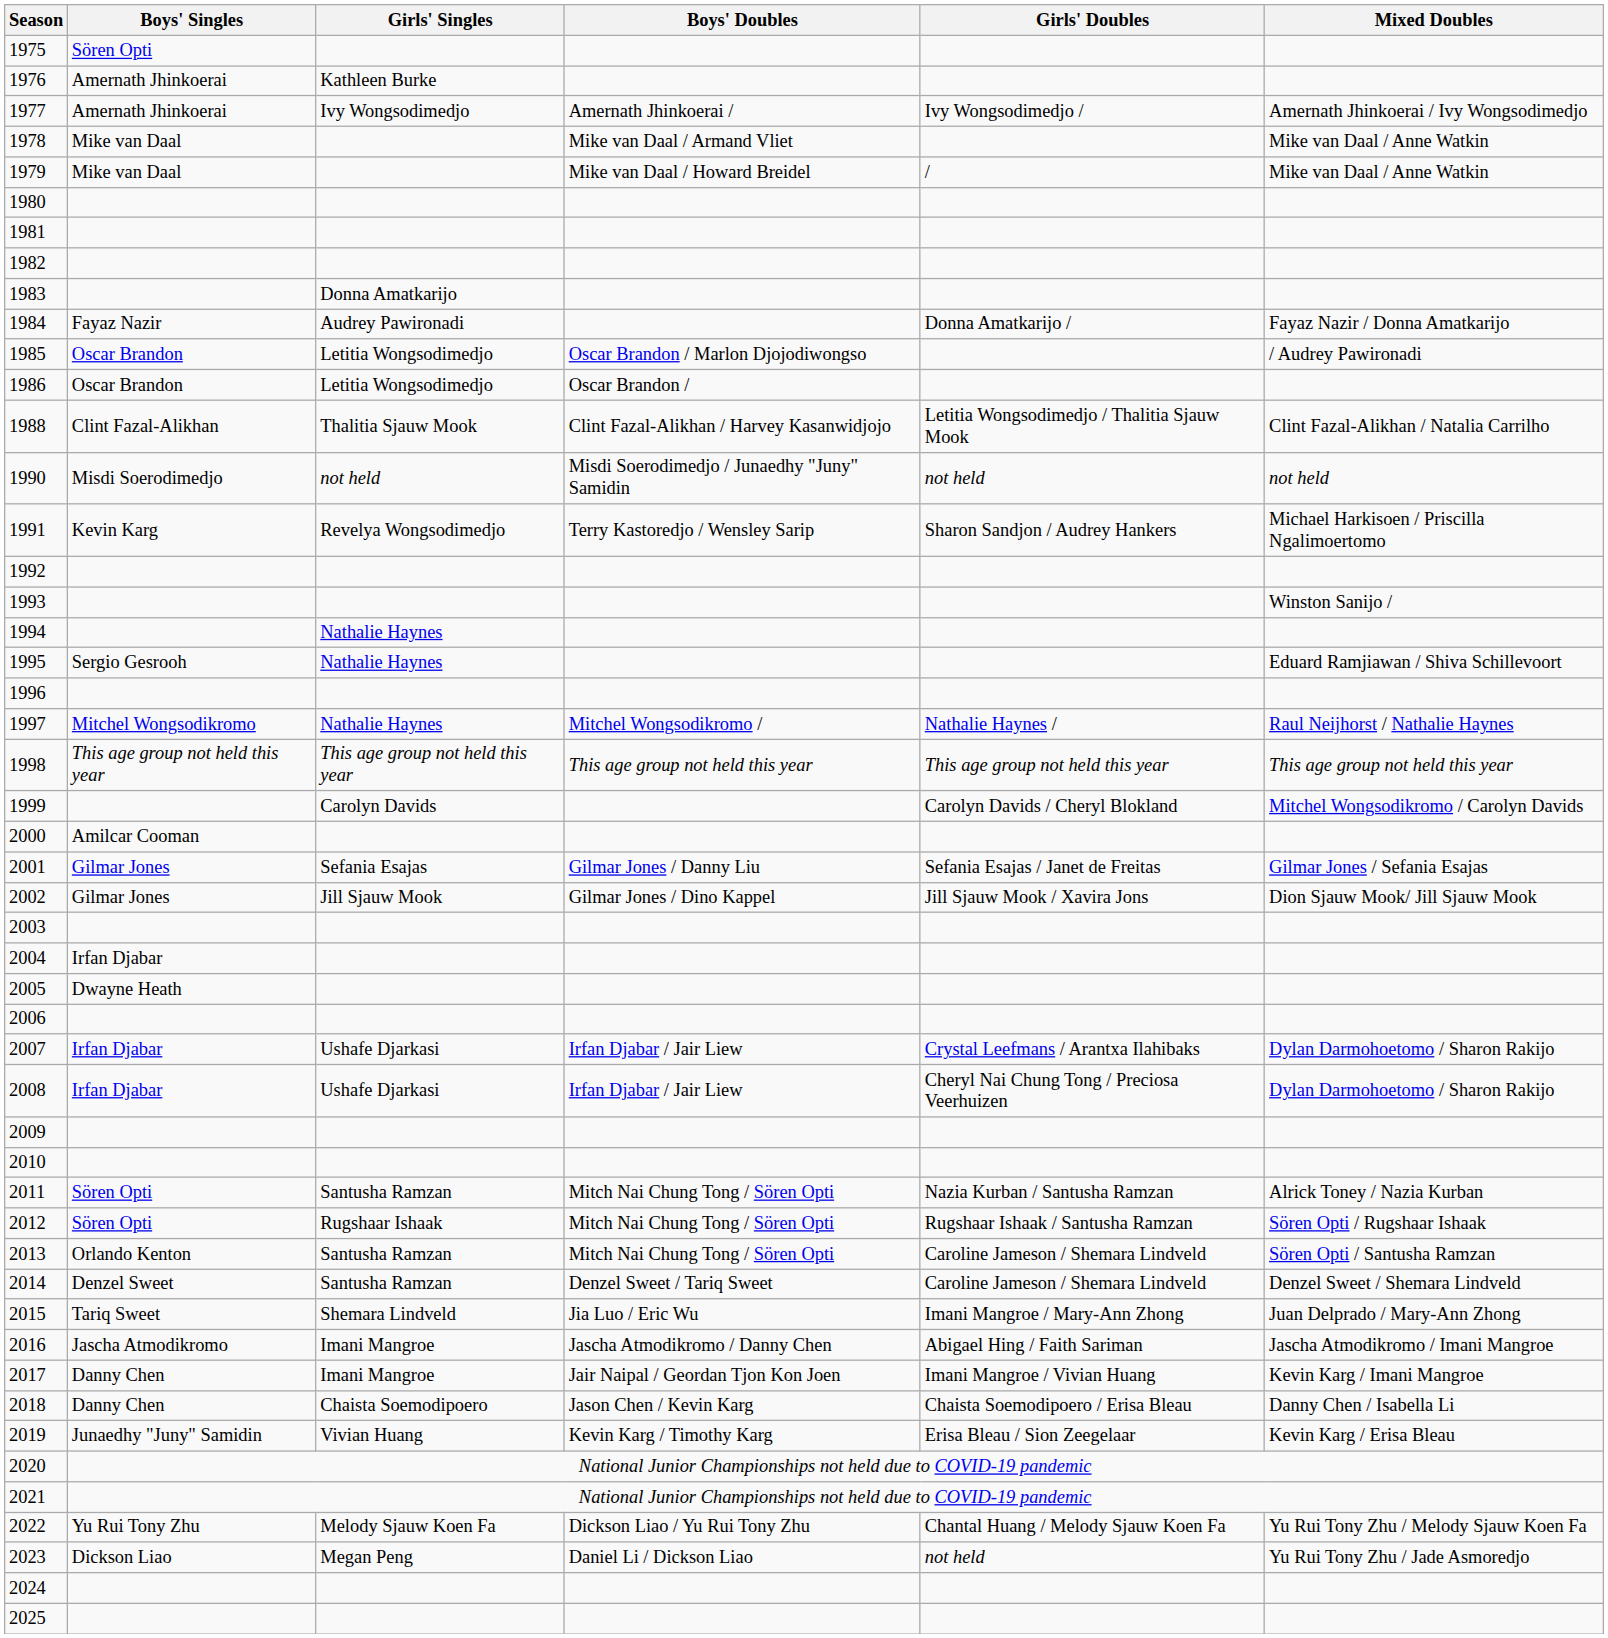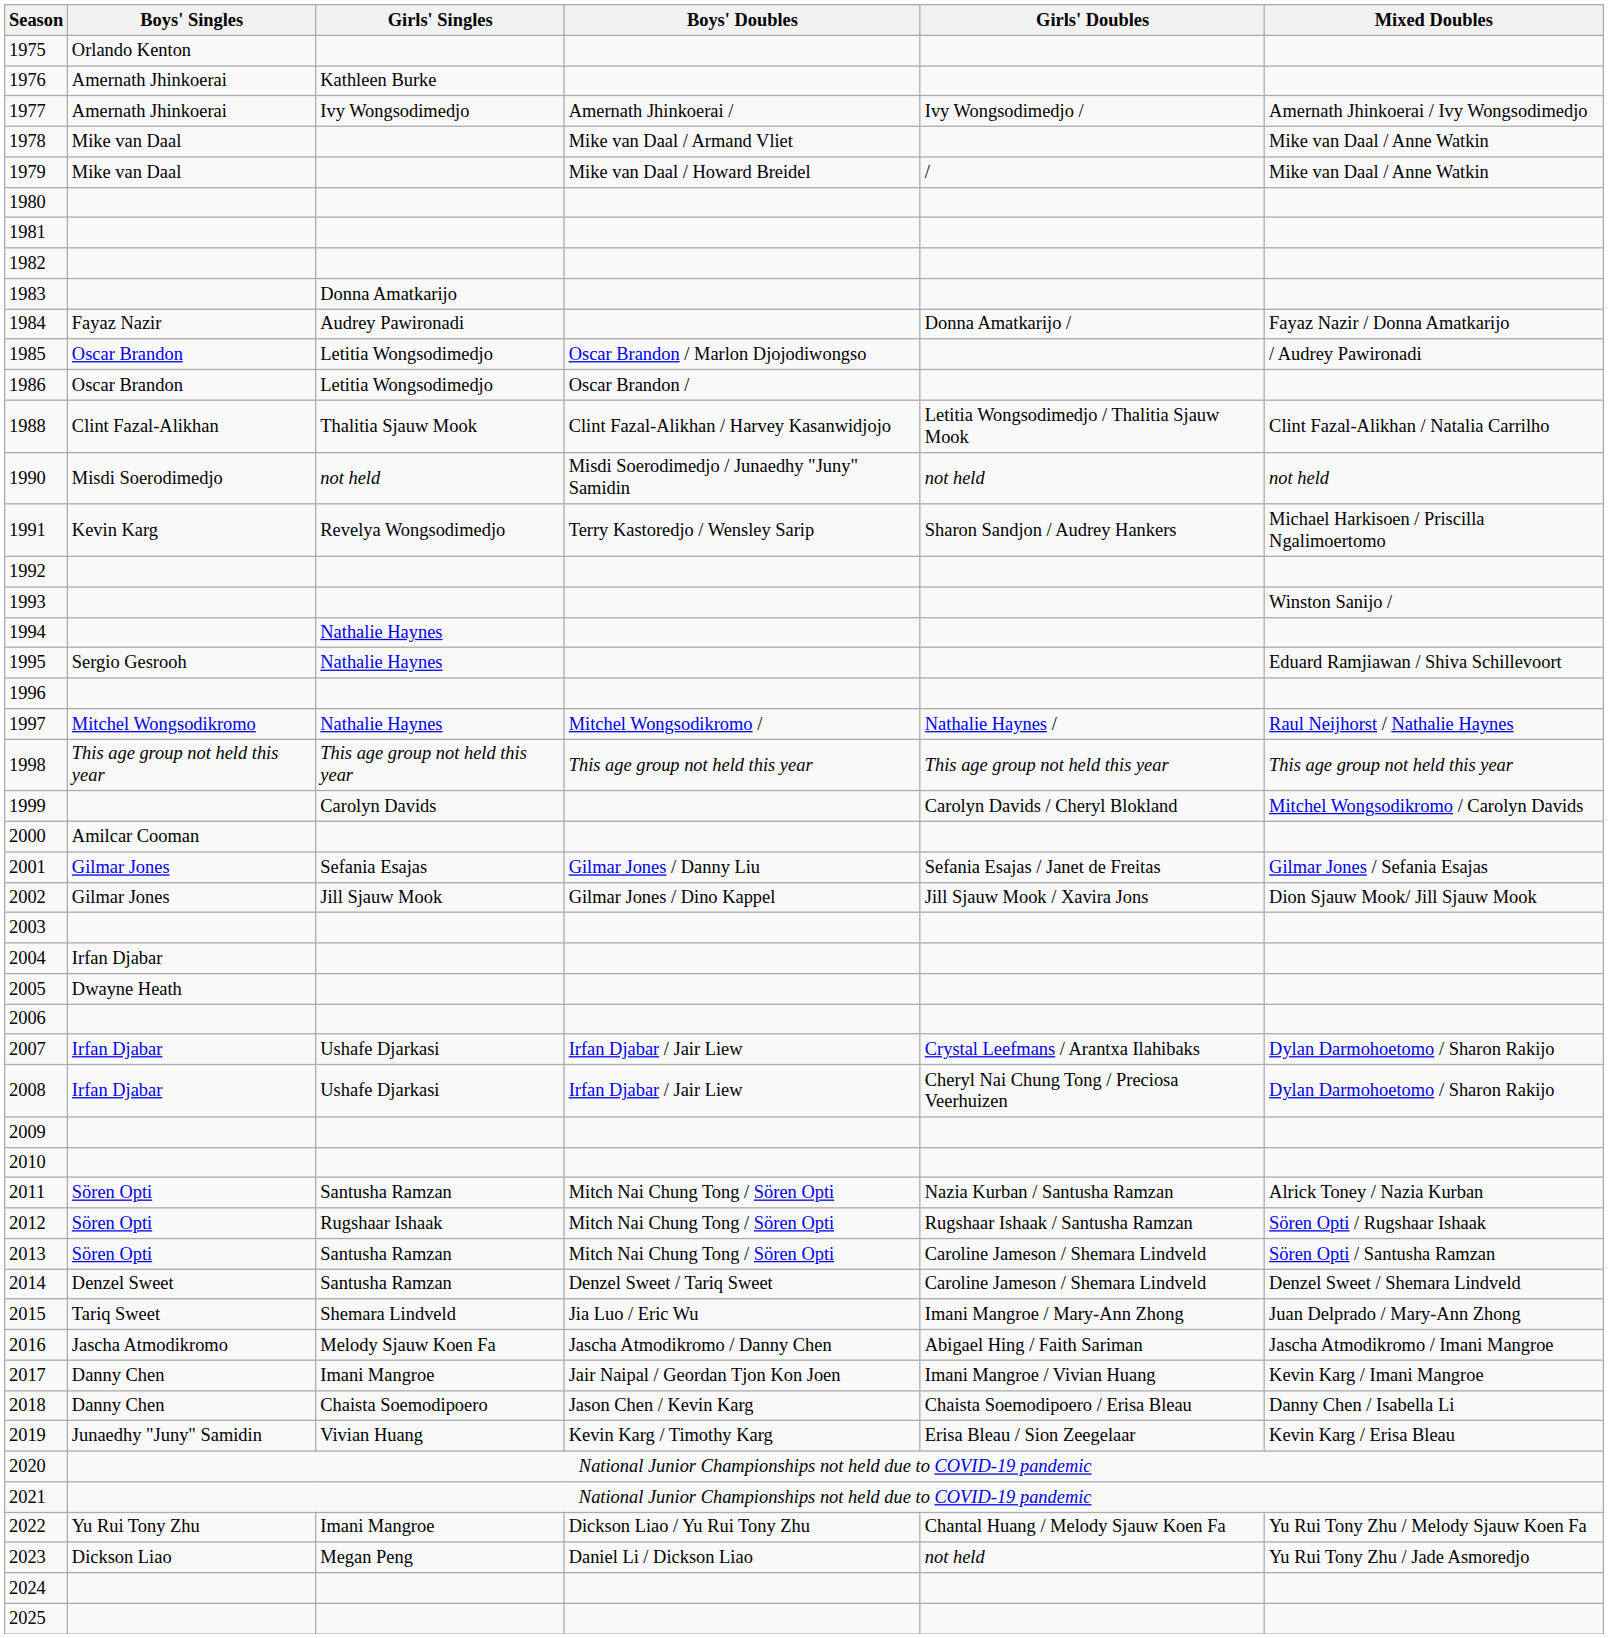 <table class=wikitable style="font-size:90%;">
 <tr>
 <th>Season</th>
 <th>Boys' Singles</th>
 <th>Girls' Singles</th>
 <th>Boys' Doubles</th>
 <th>Girls' Doubles</th>
 <th>Mixed Doubles</th>
 </tr>
 <tr>
 <td>1975</td>
-<td><a href='#'>Sören Opti</a></td>
+<td>Orlando Kenton</td>
 <td></td>
 <td></td>
 <td></td>
 <td></td>
 </tr>
 <tr>
 <td>1976</td>
 <td>Amernath Jhinkoerai</td>
 <td>Kathleen Burke</td>
 <td></td>
 <td></td>
 <td></td>
 </tr>
 <tr>
 <td>1977</td>
 <td>Amernath Jhinkoerai</td>
 <td>Ivy Wongsodimedjo</td>
 <td>Amernath Jhinkoerai /</td>
 <td>Ivy Wongsodimedjo /</td>
 <td>Amernath Jhinkoerai / Ivy Wongsodimedjo</td>
 </tr>
 <tr>
 <td>1978</td>
 <td>Mike van Daal</td>
 <td></td>
 <td>Mike van Daal / Armand Vliet</td>
 <td></td>
 <td>Mike van Daal / Anne Watkin</td>
 </tr>
 <tr>
 <td>1979</td>
 <td>Mike van Daal</td>
 <td></td>
 <td>Mike van Daal / Howard Breidel</td>
 <td>/</td>
 <td>Mike van Daal / Anne Watkin</td>
 </tr>
 <tr>
 <td>1980</td>
 <td></td>
 <td></td>
 <td></td>
 <td></td>
 <td></td>
 </tr>
 <tr>
 <td>1981</td>
 <td></td>
 <td></td>
 <td></td>
 <td></td>
 <td></td>
 </tr>
 <tr>
 <td>1982</td>
 <td></td>
 <td></td>
 <td></td>
 <td></td>
 <td></td>
 </tr>
 <tr>
 <td>1983</td>
 <td></td>
 <td>Donna Amatkarijo</td>
 <td></td>
 <td></td>
 <td></td>
 </tr>
 <tr>
 <td>1984</td>
 <td>Fayaz Nazir</td>
 <td>Audrey Pawironadi</td>
 <td></td>
 <td>Donna Amatkarijo /</td>
 <td>Fayaz Nazir / Donna Amatkarijo</td>
 </tr>
 <tr>
 <td>1985</td>
 <td><a href='#'>Oscar Brandon</a></td>
 <td>Letitia Wongsodimedjo</td>
 <td><a href='#'>Oscar Brandon</a> / Marlon Djojodiwongso</td>
 <td></td>
 <td>/ Audrey Pawironadi</td>
 </tr>
 <tr>
 <td>1986</td>
 <td>Oscar Brandon</td>
 <td>Letitia Wongsodimedjo</td>
 <td>Oscar Brandon /</td>
 <td></td>
 <td></td>
 </tr>
 <tr>
 <td>1988</td>
 <td>Clint Fazal-Alikhan</td>
 <td>Thalitia Sjauw Mook</td>
 <td>Clint Fazal-Alikhan / Harvey Kasanwidjojo</td>
 <td>Letitia Wongsodimedjo / Thalitia Sjauw Mook</td>
 <td>Clint Fazal-Alikhan / Natalia Carrilho</td>
 </tr>
 <tr>
 <td>1990</td>
 <td>Misdi Soerodimedjo</td>
 <td><em>not held</em></td>
 <td>Misdi Soerodimedjo / Junaedhy "Juny" Samidin</td>
 <td><em>not held</em></td>
 <td><em>not held</em></td>
 </tr>
 <tr>
 <td>1991</td>
 <td>Kevin Karg</td>
 <td>Revelya Wongsodimedjo</td>
 <td>Terry Kastoredjo / Wensley Sarip</td>
 <td>Sharon Sandjon / Audrey Hankers</td>
 <td>Michael Harkisoen / Priscilla Ngalimoertomo</td>
 </tr>
 <tr>
 <td>1992</td>
 <td></td>
 <td></td>
 <td></td>
 <td></td>
 <td></td>
 </tr>
 <tr>
 <td>1993</td>
 <td></td>
 <td></td>
 <td></td>
 <td></td>
 <td>Winston Sanijo /</td>
 </tr>
 <tr>
 <td>1994</td>
 <td></td>
 <td><a href='#'>Nathalie Haynes</a></td>
 <td></td>
 <td></td>
 <td></td>
 </tr>
 <tr>
 <td>1995</td>
 <td>Sergio Gesrooh</td>
 <td><a href='#'>Nathalie Haynes</a></td>
 <td></td>
 <td></td>
 <td>Eduard Ramjiawan / Shiva Schillevoort</td>
 </tr>
 <tr>
 <td>1996</td>
 <td></td>
 <td></td>
 <td></td>
 <td></td>
 <td></td>
 </tr>
 <tr>
 <td>1997</td>
 <td><a href='#'>Mitchel Wongsodikromo</a></td>
 <td><a href='#'>Nathalie Haynes</a></td>
 <td><a href='#'>Mitchel Wongsodikromo</a> /</td>
 <td><a href='#'>Nathalie Haynes</a> /</td>
 <td><a href='#'>Raul Neijhorst</a> / <a href='#'>Nathalie Haynes</a></td>
 </tr>
 <tr>
 <td>1998</td>
 <td><em>This age group not held this year</em></td>
 <td><em>This age group not held this year</em></td>
 <td><em>This age group not held this year</em></td>
 <td><em>This age group not held this year</em></td>
 <td><em>This age group not held this year</em></td>
 </tr>
 <tr>
 <td>1999</td>
 <td></td>
 <td>Carolyn Davids</td>
 <td></td>
 <td>Carolyn Davids / Cheryl Blokland</td>
 <td><a href='#'>Mitchel Wongsodikromo</a> / Carolyn Davids</td>
 </tr>
 <tr>
 <td>2000</td>
 <td>Amilcar Cooman</td>
 <td></td>
 <td></td>
 <td></td>
 <td></td>
 </tr>
 <tr>
 <td>2001</td>
 <td><a href='#'>Gilmar Jones</a></td>
 <td>Sefania Esajas</td>
 <td><a href='#'>Gilmar Jones</a> / Danny Liu</td>
 <td>Sefania Esajas / Janet de Freitas</td>
 <td><a href='#'>Gilmar Jones</a> / Sefania Esajas</td>
 </tr>
 <tr>
 <td>2002</td>
 <td>Gilmar Jones</td>
 <td>Jill Sjauw Mook</td>
 <td>Gilmar Jones / Dino Kappel</td>
 <td>Jill Sjauw Mook / Xavira Jons</td>
 <td>Dion Sjauw Mook/ Jill Sjauw Mook</td>
 </tr>
 <tr>
 <td>2003</td>
 <td></td>
 <td></td>
 <td></td>
 <td></td>
 <td></td>
 </tr>
 <tr>
 <td>2004</td>
 <td>Irfan Djabar</td>
 <td></td>
 <td></td>
 <td></td>
 <td></td>
 </tr>
 <tr>
 <td>2005</td>
 <td>Dwayne Heath</td>
 <td></td>
 <td></td>
 <td></td>
 <td></td>
 </tr>
 <tr>
 <td>2006</td>
 <td></td>
 <td></td>
 <td></td>
 <td></td>
 <td></td>
 </tr>
 <tr>
 <td>2007</td>
 <td><a href='#'>Irfan Djabar</a></td>
 <td>Ushafe Djarkasi</td>
 <td><a href='#'>Irfan Djabar</a>  / Jair Liew</td>
 <td><a href='#'>Crystal Leefmans</a> / Arantxa Ilahibaks</td>
 <td><a href='#'>Dylan Darmohoetomo</a> / Sharon Rakijo</td>
 </tr>
 <tr>
 <td>2008</td>
 <td><a href='#'>Irfan Djabar</a></td>
 <td>Ushafe Djarkasi</td>
 <td><a href='#'>Irfan Djabar</a> / Jair Liew</td>
 <td>Cheryl Nai Chung Tong / Preciosa Veerhuizen</td>
 <td><a href='#'>Dylan Darmohoetomo</a> / Sharon Rakijo</td>
 </tr>
 <tr>
 <td>2009</td>
 <td></td>
 <td></td>
 <td></td>
 <td></td>
 <td></td>
 </tr>
 <tr>
 <td>2010</td>
 <td></td>
 <td></td>
 <td></td>
 <td></td>
 <td></td>
 </tr>
 <tr>
 <td>2011</td>
 <td><a href='#'>Sören Opti</a></td>
 <td>Santusha Ramzan</td>
 <td>Mitch Nai Chung Tong / <a href='#'>Sören Opti</a></td>
 <td>Nazia Kurban / Santusha Ramzan</td>
 <td>Alrick Toney / Nazia Kurban</td>
 </tr>
 <tr>
 <td>2012</td>
 <td><a href='#'>Sören Opti</a></td>
 <td>Rugshaar Ishaak</td>
 <td>Mitch Nai Chung Tong / <a href='#'>Sören Opti</a></td>
 <td>Rugshaar Ishaak / Santusha Ramzan</td>
 <td><a href='#'>Sören Opti</a> / Rugshaar Ishaak</td>
 </tr>
 <tr>
 <td>2013</td>
-<td>Orlando Kenton</td>
+<td><a href='#'>Sören Opti</a></td>
 <td>Santusha Ramzan</td>
 <td>Mitch Nai Chung Tong / <a href='#'>Sören Opti</a></td>
 <td>Caroline Jameson / Shemara Lindveld</td>
 <td><a href='#'>Sören Opti</a> / Santusha Ramzan</td>
 </tr>
 <tr>
 <td>2014</td>
 <td>Denzel Sweet</td>
 <td>Santusha Ramzan</td>
 <td>Denzel Sweet / Tariq Sweet</td>
 <td>Caroline Jameson / Shemara Lindveld</td>
 <td>Denzel Sweet / Shemara Lindveld</td>
 </tr>
 <tr>
 <td>2015</td>
 <td>Tariq Sweet</td>
 <td>Shemara Lindveld</td>
 <td>Jia Luo / Eric Wu</td>
 <td>Imani Mangroe / Mary-Ann Zhong</td>
 <td>Juan Delprado / Mary-Ann Zhong</td>
 </tr>
 <tr>
 <td>2016</td>
 <td>Jascha Atmodikromo</td>
-<td>Imani Mangroe</td>
+<td>Melody Sjauw Koen Fa</td>
 <td>Jascha Atmodikromo / Danny Chen</td>
 <td>Abigael Hing / Faith Sariman</td>
 <td>Jascha Atmodikromo / Imani Mangroe</td>
 </tr>
 <tr>
 <td>2017</td>
 <td>Danny Chen</td>
 <td>Imani Mangroe</td>
 <td>Jair Naipal / Geordan Tjon Kon Joen</td>
 <td>Imani Mangroe / Vivian Huang</td>
 <td>Kevin Karg / Imani Mangroe</td>
 </tr>
 <tr>
 <td>2018</td>
 <td>Danny Chen</td>
 <td>Chaista Soemodipoero</td>
 <td>Jason Chen / Kevin Karg</td>
 <td>Chaista Soemodipoero / Erisa Bleau</td>
 <td>Danny Chen / Isabella Li</td>
 </tr>
 <tr>
 <td>2019</td>
 <td>Junaedhy "Juny" Samidin</td>
 <td>Vivian Huang</td>
 <td>Kevin Karg / Timothy Karg</td>
 <td>Erisa Bleau / Sion Zeegelaar</td>
 <td>Kevin Karg / Erisa Bleau</td>
 </tr>
 <tr>
 <td>2020</td>
 <td colspan=6 align=center><em>National Junior Championships not held due to <a href='#'>COVID-19 pandemic</a></em></td>
 </tr>
 <tr>
 <td>2021</td>
 <td colspan=6 align=center><em>National Junior Championships not held due to <a href='#'>COVID-19 pandemic</a></em></td>
 </tr>
 <tr>
 <td>2022</td>
 <td>Yu Rui Tony Zhu</td>
-<td>Melody Sjauw Koen Fa</td>
+<td>Imani Mangroe</td>
 <td>Dickson Liao / Yu Rui Tony Zhu</td>
 <td>Chantal Huang / Melody Sjauw Koen Fa</td>
 <td>Yu Rui Tony Zhu / Melody Sjauw Koen Fa</td>
 </tr>
 <tr>
 <td>2023</td>
 <td>Dickson Liao</td>
 <td>Megan Peng</td>
 <td>Daniel Li / Dickson Liao</td>
 <td><em>not held</em></td>
 <td>Yu Rui Tony Zhu / Jade Asmoredjo</td>
 </tr>
 <tr>
 <td>2024</td>
 <td></td>
 <td></td>
 <td></td>
 <td></td>
 <td></td>
 </tr>
 <tr>
 <td>2025</td>
 <td></td>
 <td></td>
 <td></td>
 <td></td>
 <td></td>
 </tr>
 </table>
